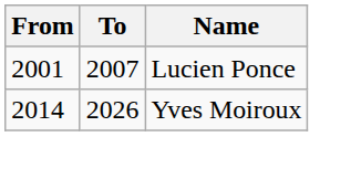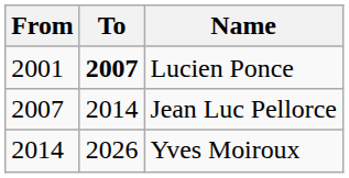 <table class="wikitable">
 <tr>
 <th>From</th>
 <th>To</th>
 <th>Name</th>
 </tr>
 <tr>
 <td>2001</td>
+<td><strong>2007</strong></td>
+<td>Lucien Ponce</td>
+</tr>
+<tr>
 <td>2007</td>
-<td>Lucien Ponce</td>
+<td>2014</td>
+<td>Jean Luc Pellorce</td>
 </tr>
 <tr>
 <td>2014</td>
 <td>2026</td>
 <td>Yves Moiroux</td>
 </tr>
 </table>
